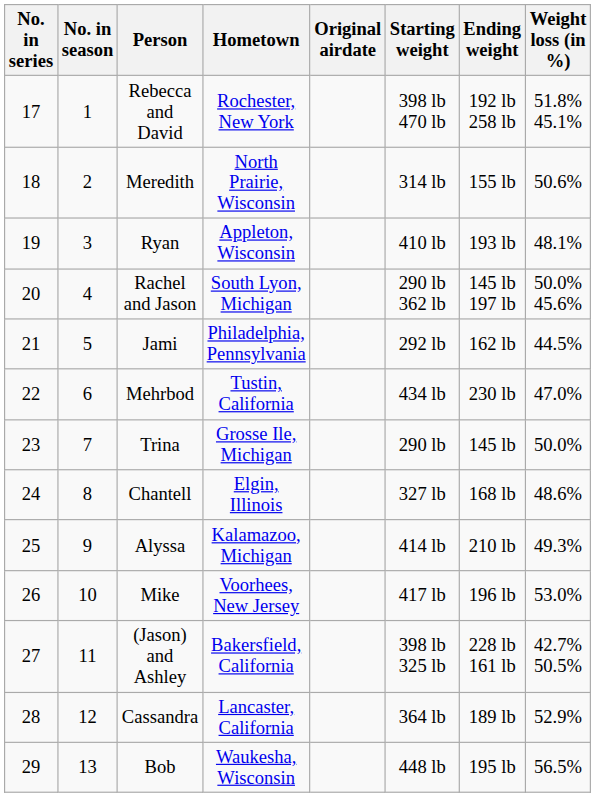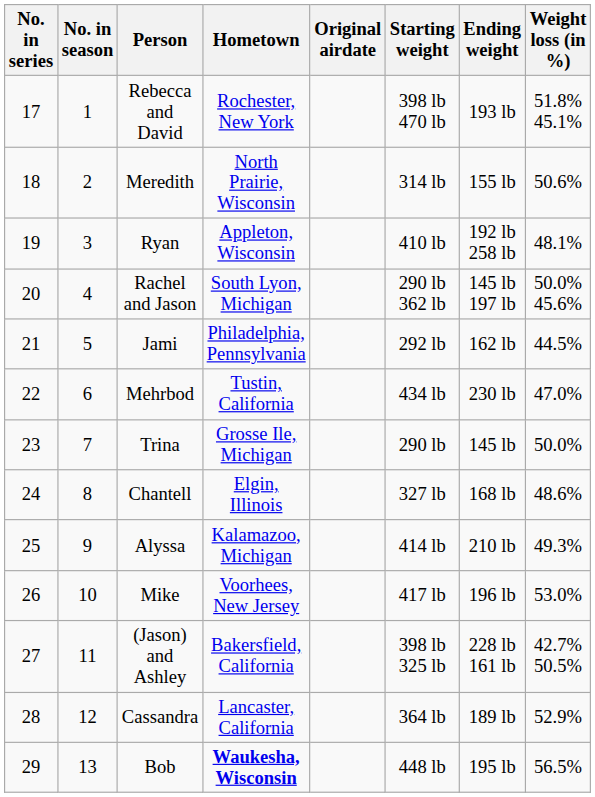 <table class="wikitable" style="width: 50%; text-align: center">
 <tr>
 <th>No. in series</th>
 <th>No. in season</th>
 <th>Person</th>
 <th>Hometown</th>
 <th>Original airdate</th>
 <th>Starting weight</th>
 <th>Ending weight</th>
 <th>Weight loss (in %)</th>
 </tr>
 <tr>
 <td>17</td>
 <td>1</td>
 <td>Rebecca and David</td>
 <td><a href='#'>Rochester, New York</a></td>
 <td></td>
 <td>398 lb<br>470 lb</td>
-<td>192 lb<br>258 lb</td>
+<td>193 lb</td>
 <td>51.8%<br>45.1%</td>
 </tr>
 <tr>
 <td>18</td>
 <td>2</td>
 <td>Meredith</td>
 <td><a href='#'>North Prairie, Wisconsin</a></td>
 <td></td>
 <td>314 lb</td>
 <td>155 lb</td>
 <td>50.6%</td>
 </tr>
 <tr>
 <td>19</td>
 <td>3</td>
 <td>Ryan</td>
 <td><a href='#'>Appleton, Wisconsin</a></td>
 <td></td>
 <td>410 lb</td>
-<td>193 lb</td>
+<td>192 lb<br>258 lb</td>
 <td>48.1%</td>
 </tr>
 <tr>
 <td>20</td>
 <td>4</td>
 <td>Rachel and Jason</td>
 <td><a href='#'>South Lyon, Michigan</a></td>
 <td></td>
 <td>290 lb<br>362 lb</td>
 <td>145 lb<br>197 lb</td>
 <td>50.0%<br>45.6%</td>
 </tr>
 <tr>
 <td>21</td>
 <td>5</td>
 <td>Jami</td>
 <td><a href='#'>Philadelphia, Pennsylvania</a></td>
 <td></td>
 <td>292 lb</td>
 <td>162 lb</td>
 <td>44.5%</td>
 </tr>
 <tr>
 <td>22</td>
 <td>6</td>
 <td>Mehrbod</td>
 <td><a href='#'>Tustin, California</a></td>
 <td></td>
 <td>434 lb</td>
 <td>230 lb</td>
 <td>47.0%</td>
 </tr>
 <tr>
 <td>23</td>
 <td>7</td>
 <td>Trina</td>
 <td><a href='#'>Grosse Ile, Michigan</a></td>
 <td></td>
 <td>290 lb</td>
 <td>145 lb</td>
 <td>50.0%</td>
 </tr>
 <tr>
 <td>24</td>
 <td>8</td>
 <td>Chantell</td>
 <td><a href='#'>Elgin, Illinois</a></td>
 <td></td>
 <td>327 lb</td>
 <td>168 lb</td>
 <td>48.6%</td>
 </tr>
 <tr>
 <td>25</td>
 <td>9</td>
 <td>Alyssa</td>
 <td><a href='#'>Kalamazoo, Michigan</a></td>
 <td></td>
 <td>414 lb</td>
 <td>210 lb</td>
 <td>49.3%</td>
 </tr>
 <tr>
 <td>26</td>
 <td>10</td>
 <td>Mike</td>
 <td><a href='#'>Voorhees, New Jersey</a></td>
 <td></td>
 <td>417 lb</td>
 <td>196 lb</td>
 <td>53.0%</td>
 </tr>
 <tr>
 <td>27</td>
 <td>11</td>
 <td>(Jason) and Ashley</td>
 <td><a href='#'>Bakersfield, California</a></td>
 <td></td>
 <td>398 lb<br>325 lb</td>
 <td>228 lb<br>161 lb</td>
 <td>42.7%<br>50.5%</td>
 </tr>
 <tr>
 <td>28</td>
 <td>12</td>
 <td>Cassandra</td>
 <td><a href='#'>Lancaster, California</a></td>
 <td></td>
 <td>364 lb</td>
 <td>189 lb</td>
 <td>52.9%</td>
 </tr>
 <tr>
 <td>29</td>
 <td>13</td>
 <td>Bob</td>
-<td><a href='#'>Waukesha, Wisconsin</a></td>
+<td><strong><a href='#'>Waukesha, Wisconsin</a></strong></td>
 <td></td>
 <td>448 lb</td>
 <td>195 lb</td>
 <td>56.5%</td>
 </tr>
 </table>
